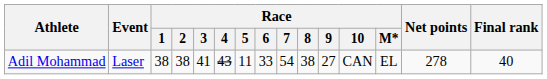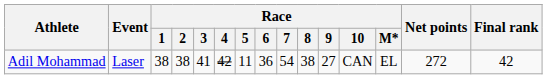 <table class="wikitable" style="font-size:90%">
 <tr>
 <th rowspan="2">Athlete</th>
 <th rowspan="2">Event</th>
 <th colspan=11>Race</th>
 <th rowspan=2>Net points</th>
 <th rowspan=2>Final rank</th>
 </tr>
 <tr style="font-size:95%">
 <th scope="col">1</th>
 <th scope="col">2</th>
 <th scope="col">3</th>
 <th scope="col">4</th>
 <th scope="col">5</th>
 <th scope="col">6</th>
 <th scope="col">7</th>
 <th scope="col">8</th>
 <th scope="col">9</th>
 <th scope="col">10</th>
 <th scope="col">M*</th>
 </tr>
 <tr align=center>
 <td align=left><a href='#'>Adil Mohammad</a></td>
 <td align=left><a href='#'>Laser</a></td>
 <td>38</td>
 <td>38</td>
 <td>41</td>
-<td><s>43</s></td>
+<td><s>42</s></td>
 <td>11</td>
-<td>33</td>
+<td>36</td>
 <td>54</td>
 <td>38</td>
 <td>27</td>
 <td>CAN</td>
 <td>EL</td>
-<td>278</td>
-<td>40</td>
+<td>272</td>
+<td>42</td>
 </tr>
 </table>
